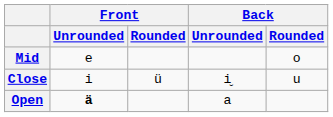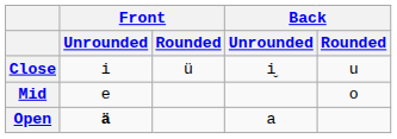 <table class="wikitable" style="text-align:center">
 <tr>
 <th></th>
 <th colspan=2><a href='#'>Front</a></th>
 <th colspan=2><a href='#'>Back</a></th>
 </tr>
 <tr>
 <th></th>
 <th><a href='#'>Unrounded</a></th>
 <th><a href='#'>Rounded</a></th>
 <th><a href='#'>Unrounded</a></th>
 <th><a href='#'>Rounded</a></th>
 </tr>
 <tr>
+<th><a href='#'>Close</a></th>
+<td>i </td>
+<td>ü </td>
+<td>i̮ </td>
+<td>u </td>
+</tr>
+<tr>
 <th><a href='#'>Mid</a></th>
 <td>e </td>
 <td></td>
 <td></td>
 <td>o </td>
-</tr>
-<tr>
-<th><a href='#'>Close</a></th>
-<td>i </td>
-<td>ü </td>
-<td>i̮ </td>
-<td>u </td>
 </tr>
 <tr>
 <th><a href='#'>Open</a></th>
 <td><strong>ä </strong></td>
 <td></td>
 <td>a </td>
 <td></td>
 </tr>
 </table>
